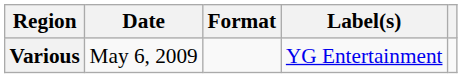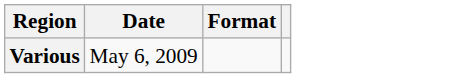 <table class="wikitable plainrowheaders">
 <tr>
 <th>Region</th>
 <th>Date</th>
 <th>Format</th>
-<th>Label(s)</th>
 <th></th>
 </tr>
 <tr>
 <th scope="row">Various</th>
 <td>May 6, 2009</td>
 <td></td>
-<td><a href='#'>YG Entertainment</a></td>
 <td align="center"></td>
 </tr>
 </table>
